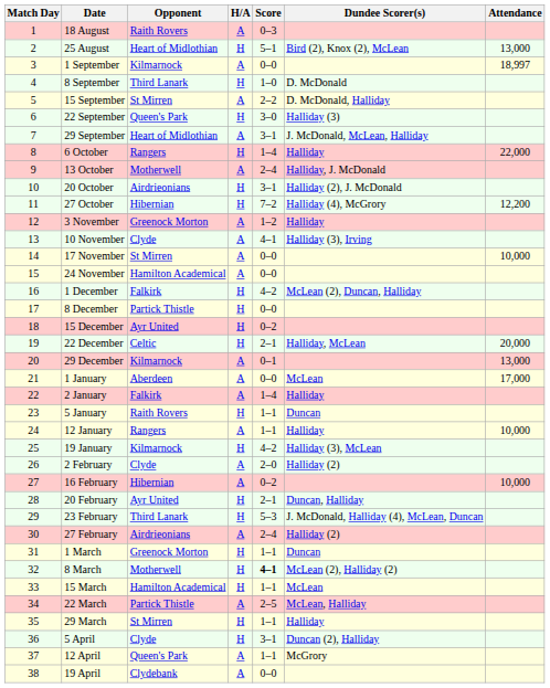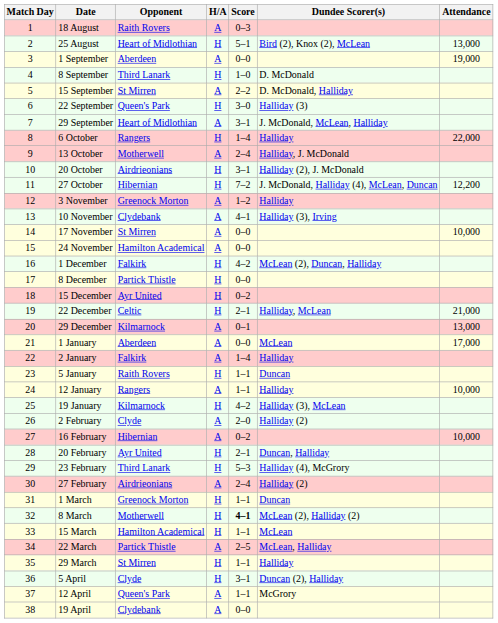 <table class="wikitable" style="text-align:center">
 <tr>
 <th>Match Day</th>
 <th>Date</th>
 <th>Opponent</th>
 <th>H/A</th>
 <th>Score</th>
 <th>Dundee Scorer(s)</th>
 <th>Attendance</th>
 </tr>
 <tr bgcolor="#FFCCCC">
 <td>1</td>
 <td align="left">18 August</td>
 <td align="left"><a href='#'>Raith Rovers</a></td>
 <td><a href='#'>A</a></td>
 <td>0–3</td>
 <td align="left"></td>
 <td></td>
 </tr>
 <tr bgcolor="#EEFFEE">
 <td>2</td>
 <td align="left">25 August</td>
 <td align="left"><a href='#'>Heart of Midlothian</a></td>
 <td><a href='#'>H</a></td>
 <td>5–1</td>
 <td align="left"><a href='#'>Bird</a> (2), Knox (2), <a href='#'>McLean</a></td>
 <td>13,000</td>
 </tr>
 <tr bgcolor="#FFFFDD">
 <td>3</td>
 <td align="left">1 September</td>
-<td align="left"><a href='#'>Kilmarnock</a></td>
+<td align="left"><a href='#'>Aberdeen</a></td>
 <td><a href='#'>A</a></td>
 <td>0–0</td>
 <td align="left"></td>
-<td>18,997</td>
+<td>19,000</td>
 </tr>
 <tr bgcolor="#EEFFEE">
 <td>4</td>
 <td align="left">8 September</td>
 <td align="left"><a href='#'>Third Lanark</a></td>
 <td><a href='#'>H</a></td>
 <td>1–0</td>
 <td align="left">D. McDonald</td>
 <td></td>
 </tr>
 <tr bgcolor="#FFFFDD">
 <td>5</td>
 <td align="left">15 September</td>
 <td align="left"><a href='#'>St Mirren</a></td>
 <td><a href='#'>A</a></td>
 <td>2–2</td>
 <td align="left">D. McDonald, <a href='#'>Halliday</a></td>
 <td></td>
 </tr>
 <tr bgcolor="#EEFFEE">
 <td>6</td>
 <td align="left">22 September</td>
 <td align="left"><a href='#'>Queen's Park</a></td>
 <td><a href='#'>H</a></td>
 <td>3–0</td>
 <td align="left"><a href='#'>Halliday</a> (3)</td>
 <td></td>
 </tr>
 <tr bgcolor="#EEFFEE">
 <td>7</td>
 <td align="left">29 September</td>
 <td align="left"><a href='#'>Heart of Midlothian</a></td>
 <td><a href='#'>A</a></td>
 <td>3–1</td>
 <td align="left">J. McDonald, <a href='#'>McLean</a>, <a href='#'>Halliday</a></td>
 <td></td>
 </tr>
 <tr bgcolor="#FFCCCC">
 <td>8</td>
 <td align="left">6 October</td>
 <td align="left"><a href='#'>Rangers</a></td>
 <td><a href='#'>H</a></td>
 <td>1–4</td>
 <td align="left"><a href='#'>Halliday</a></td>
 <td>22,000</td>
 </tr>
 <tr bgcolor="#FFCCCC">
 <td>9</td>
 <td align="left">13 October</td>
 <td align="left"><a href='#'>Motherwell</a></td>
 <td><a href='#'>A</a></td>
 <td>2–4</td>
 <td align="left"><a href='#'>Halliday</a>, J. McDonald</td>
 <td></td>
 </tr>
 <tr bgcolor="#EEFFEE">
 <td>10</td>
 <td align="left">20 October</td>
 <td align="left"><a href='#'>Airdrieonians</a></td>
 <td><a href='#'>H</a></td>
 <td>3–1</td>
 <td align="left"><a href='#'>Halliday</a> (2), J. McDonald</td>
 <td></td>
 </tr>
 <tr bgcolor="#EEFFEE">
 <td>11</td>
 <td align="left">27 October</td>
 <td align="left"><a href='#'>Hibernian</a></td>
 <td><a href='#'>H</a></td>
 <td>7–2</td>
-<td align="left"><a href='#'>Halliday</a> (4), McGrory</td>
+<td align="left">J. McDonald, <a href='#'>Halliday</a> (4), <a href='#'>McLean</a>, <a href='#'>Duncan</a></td>
 <td>12,200</td>
 </tr>
 <tr bgcolor="#FFCCCC">
 <td>12</td>
 <td align="left">3 November</td>
 <td align="left"><a href='#'>Greenock Morton</a></td>
 <td><a href='#'>A</a></td>
 <td>1–2</td>
 <td align="left"><a href='#'>Halliday</a></td>
 <td></td>
 </tr>
 <tr bgcolor="#EEFFEE">
 <td>13</td>
 <td align="left">10 November</td>
-<td align="left"><a href='#'>Clyde</a></td>
+<td align="left"><a href='#'>Clydebank</a></td>
 <td><a href='#'>A</a></td>
 <td>4–1</td>
 <td align="left"><a href='#'>Halliday</a> (3), <a href='#'>Irving</a></td>
 <td></td>
 </tr>
 <tr bgcolor="#FFFFDD">
 <td>14</td>
 <td align="left">17 November</td>
 <td align="left"><a href='#'>St Mirren</a></td>
 <td><a href='#'>A</a></td>
 <td>0–0</td>
 <td align="left"></td>
 <td>10,000</td>
 </tr>
 <tr bgcolor="#FFFFDD">
 <td>15</td>
 <td align="left">24 November</td>
 <td align="left"><a href='#'>Hamilton Academical</a></td>
 <td><a href='#'>A</a></td>
 <td>0–0</td>
 <td align="left"></td>
 <td></td>
 </tr>
 <tr bgcolor="#EEFFEE">
 <td>16</td>
 <td align="left">1 December</td>
 <td align="left"><a href='#'>Falkirk</a></td>
 <td><a href='#'>H</a></td>
 <td>4–2</td>
 <td align="left"><a href='#'>McLean</a> (2), <a href='#'>Duncan</a>, <a href='#'>Halliday</a></td>
 <td></td>
 </tr>
 <tr bgcolor="#FFFFDD">
 <td>17</td>
 <td align="left">8 December</td>
 <td align="left"><a href='#'>Partick Thistle</a></td>
 <td><a href='#'>H</a></td>
 <td>0–0</td>
 <td align="left"></td>
 <td></td>
 </tr>
 <tr bgcolor="#FFCCCC">
 <td>18</td>
 <td align="left">15 December</td>
 <td align="left"><a href='#'>Ayr United</a></td>
 <td><a href='#'>H</a></td>
 <td>0–2</td>
 <td align="left"></td>
 <td></td>
 </tr>
 <tr bgcolor="#EEFFEE">
 <td>19</td>
 <td align="left">22 December</td>
 <td align="left"><a href='#'>Celtic</a></td>
 <td><a href='#'>H</a></td>
 <td>2–1</td>
 <td align="left"><a href='#'>Halliday</a>, <a href='#'>McLean</a></td>
-<td>20,000</td>
+<td>21,000</td>
 </tr>
 <tr bgcolor="#FFCCCC">
 <td>20</td>
 <td align="left">29 December</td>
 <td align="left"><a href='#'>Kilmarnock</a></td>
 <td><a href='#'>A</a></td>
 <td>0–1</td>
 <td align="left"></td>
 <td>13,000</td>
 </tr>
 <tr bgcolor="#FFFFDD">
 <td>21</td>
 <td align="left">1 January</td>
 <td align="left"><a href='#'>Aberdeen</a></td>
 <td><a href='#'>A</a></td>
 <td>0–0</td>
 <td align="left"><a href='#'>McLean</a></td>
 <td>17,000</td>
 </tr>
 <tr bgcolor="#FFCCCC">
 <td>22</td>
 <td align="left">2 January</td>
 <td align="left"><a href='#'>Falkirk</a></td>
 <td><a href='#'>A</a></td>
 <td>1–4</td>
 <td align="left"><a href='#'>Halliday</a></td>
 <td></td>
 </tr>
 <tr bgcolor="#FFFFDD">
 <td>23</td>
 <td align="left">5 January</td>
 <td align="left"><a href='#'>Raith Rovers</a></td>
 <td><a href='#'>H</a></td>
 <td>1–1</td>
 <td align="left"><a href='#'>Duncan</a></td>
 <td></td>
 </tr>
 <tr bgcolor="#FFFFDD">
 <td>24</td>
 <td align="left">12 January</td>
 <td align="left"><a href='#'>Rangers</a></td>
 <td><a href='#'>A</a></td>
 <td>1–1</td>
 <td align="left"><a href='#'>Halliday</a></td>
 <td>10,000</td>
 </tr>
 <tr bgcolor="#EEFFEE">
 <td>25</td>
 <td align="left">19 January</td>
 <td align="left"><a href='#'>Kilmarnock</a></td>
 <td><a href='#'>H</a></td>
 <td>4–2</td>
 <td align="left"><a href='#'>Halliday</a> (3), <a href='#'>McLean</a></td>
 <td></td>
 </tr>
 <tr bgcolor="#EEFFEE">
 <td>26</td>
 <td align="left">2 February</td>
 <td align="left"><a href='#'>Clyde</a></td>
 <td><a href='#'>A</a></td>
 <td>2–0</td>
 <td align="left"><a href='#'>Halliday</a> (2)</td>
 <td></td>
 </tr>
 <tr bgcolor="#FFCCCC">
 <td>27</td>
 <td align="left">16 February</td>
 <td align="left"><a href='#'>Hibernian</a></td>
 <td><a href='#'>A</a></td>
 <td>0–2</td>
 <td align="left"></td>
 <td>10,000</td>
 </tr>
 <tr bgcolor="#EEFFEE">
 <td>28</td>
 <td align="left">20 February</td>
 <td align="left"><a href='#'>Ayr United</a></td>
 <td><a href='#'>H</a></td>
 <td>2–1</td>
 <td align="left"><a href='#'>Duncan</a>, <a href='#'>Halliday</a></td>
 <td></td>
 </tr>
 <tr bgcolor="#EEFFEE">
 <td>29</td>
 <td align="left">23 February</td>
 <td align="left"><a href='#'>Third Lanark</a></td>
 <td><a href='#'>H</a></td>
 <td>5–3</td>
-<td align="left">J. McDonald, <a href='#'>Halliday</a> (4), <a href='#'>McLean</a>, <a href='#'>Duncan</a></td>
+<td align="left"><a href='#'>Halliday</a> (4), McGrory</td>
 <td></td>
 </tr>
 <tr bgcolor="#FFCCCC">
 <td>30</td>
 <td align="left">27 February</td>
 <td align="left"><a href='#'>Airdrieonians</a></td>
 <td><a href='#'>A</a></td>
 <td>2–4</td>
 <td align="left"><a href='#'>Halliday</a> (2)</td>
 <td></td>
 </tr>
 <tr bgcolor="#FFFFDD">
 <td>31</td>
 <td align="left">1 March</td>
 <td align="left"><a href='#'>Greenock Morton</a></td>
 <td><a href='#'>H</a></td>
 <td>1–1</td>
 <td align="left"><a href='#'>Duncan</a></td>
 <td></td>
 </tr>
 <tr bgcolor="#EEFFEE">
 <td>32</td>
 <td align="left">8 March</td>
 <td align="left"><a href='#'>Motherwell</a></td>
 <td><a href='#'>H</a></td>
 <td><strong>4–1</strong></td>
 <td align="left"><a href='#'>McLean</a> (2), <a href='#'>Halliday</a> (2)</td>
 <td></td>
 </tr>
 <tr bgcolor="#FFFFDD">
 <td>33</td>
 <td align="left">15 March</td>
 <td align="left"><a href='#'>Hamilton Academical</a></td>
 <td><a href='#'>H</a></td>
 <td>1–1</td>
 <td align="left"><a href='#'>McLean</a></td>
 <td></td>
 </tr>
 <tr bgcolor="#FFCCCC">
 <td>34</td>
 <td align="left">22 March</td>
 <td align="left"><a href='#'>Partick Thistle</a></td>
 <td><a href='#'>A</a></td>
 <td>2–5</td>
 <td align="left"><a href='#'>McLean</a>, <a href='#'>Halliday</a></td>
 <td></td>
 </tr>
 <tr bgcolor="#FFFFDD">
 <td>35</td>
 <td align="left">29 March</td>
 <td align="left"><a href='#'>St Mirren</a></td>
 <td><a href='#'>H</a></td>
 <td>1–1</td>
 <td align="left"><a href='#'>Halliday</a></td>
 <td></td>
 </tr>
 <tr bgcolor="#EEFFEE">
 <td>36</td>
 <td align="left">5 April</td>
 <td align="left"><a href='#'>Clyde</a></td>
 <td><a href='#'>H</a></td>
 <td>3–1</td>
 <td align="left"><a href='#'>Duncan</a> (2), <a href='#'>Halliday</a></td>
 <td></td>
 </tr>
 <tr bgcolor="#FFFFDD">
 <td>37</td>
 <td align="left">12 April</td>
 <td align="left"><a href='#'>Queen's Park</a></td>
 <td><a href='#'>A</a></td>
 <td>1–1</td>
 <td align="left">McGrory</td>
 <td></td>
 </tr>
 <tr bgcolor="#FFFFDD">
 <td>38</td>
 <td align="left">19 April</td>
 <td align="left"><a href='#'>Clydebank</a></td>
 <td><a href='#'>A</a></td>
 <td>0–0</td>
 <td align="left"></td>
 <td></td>
 </tr>
 </table>
